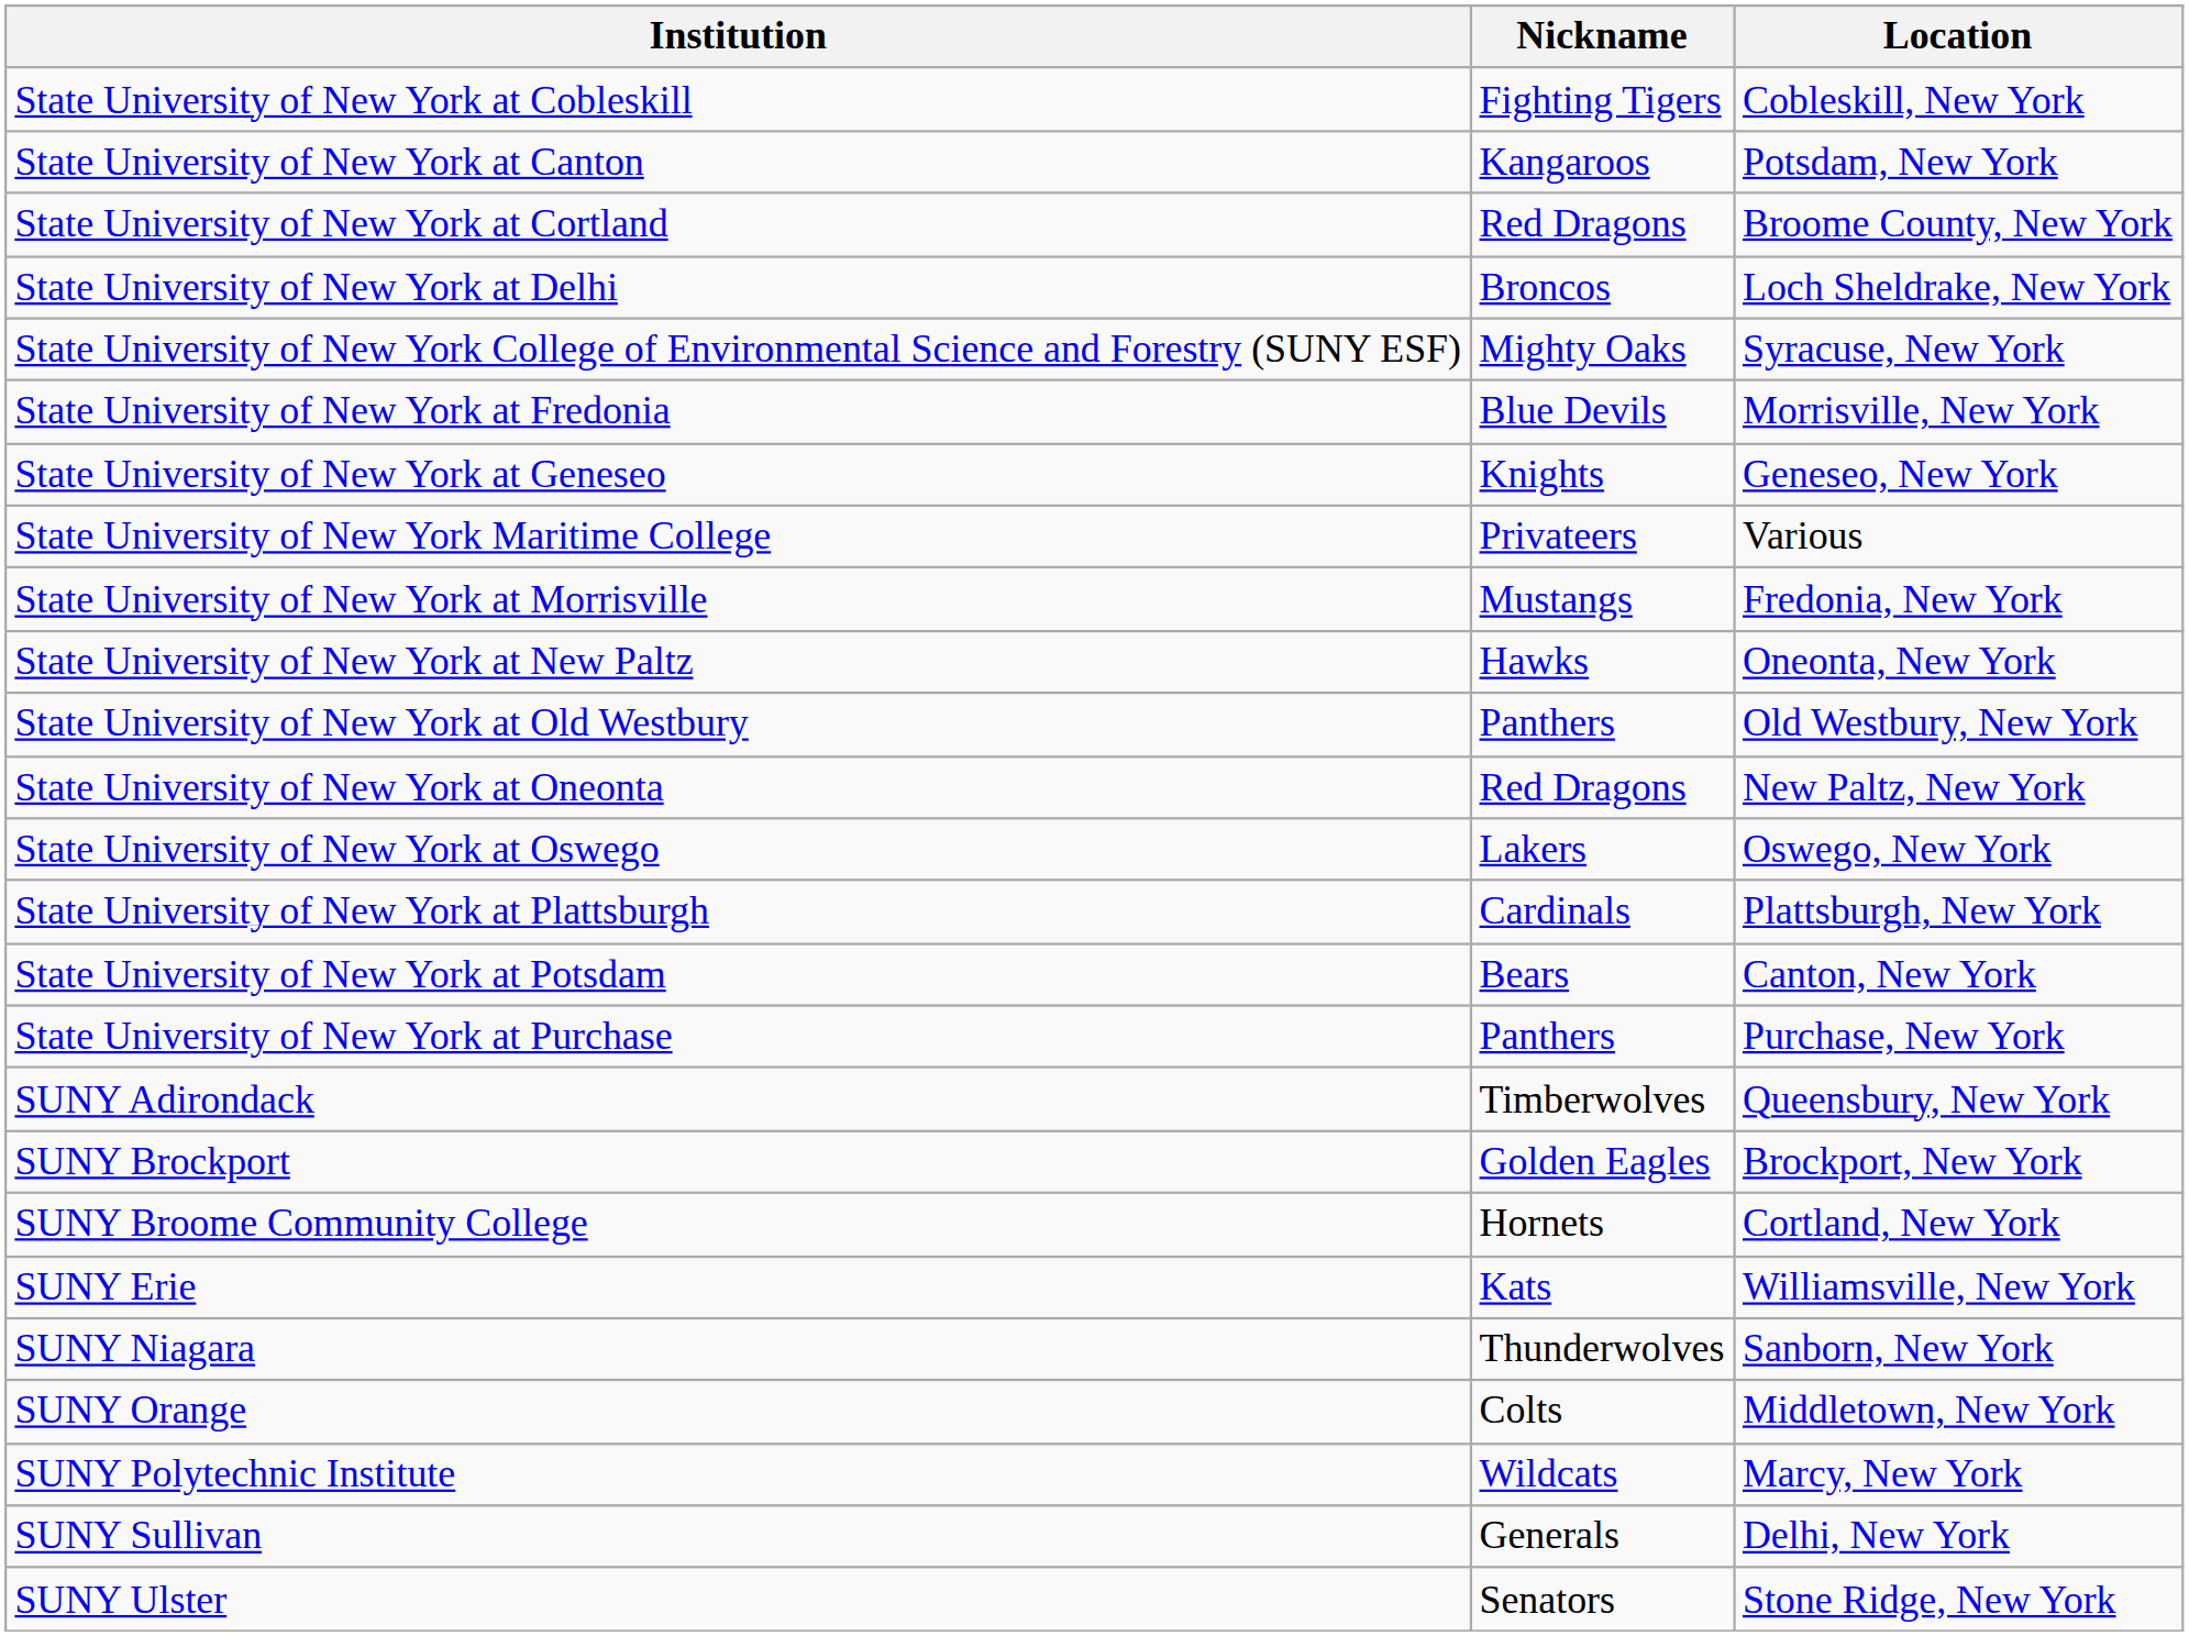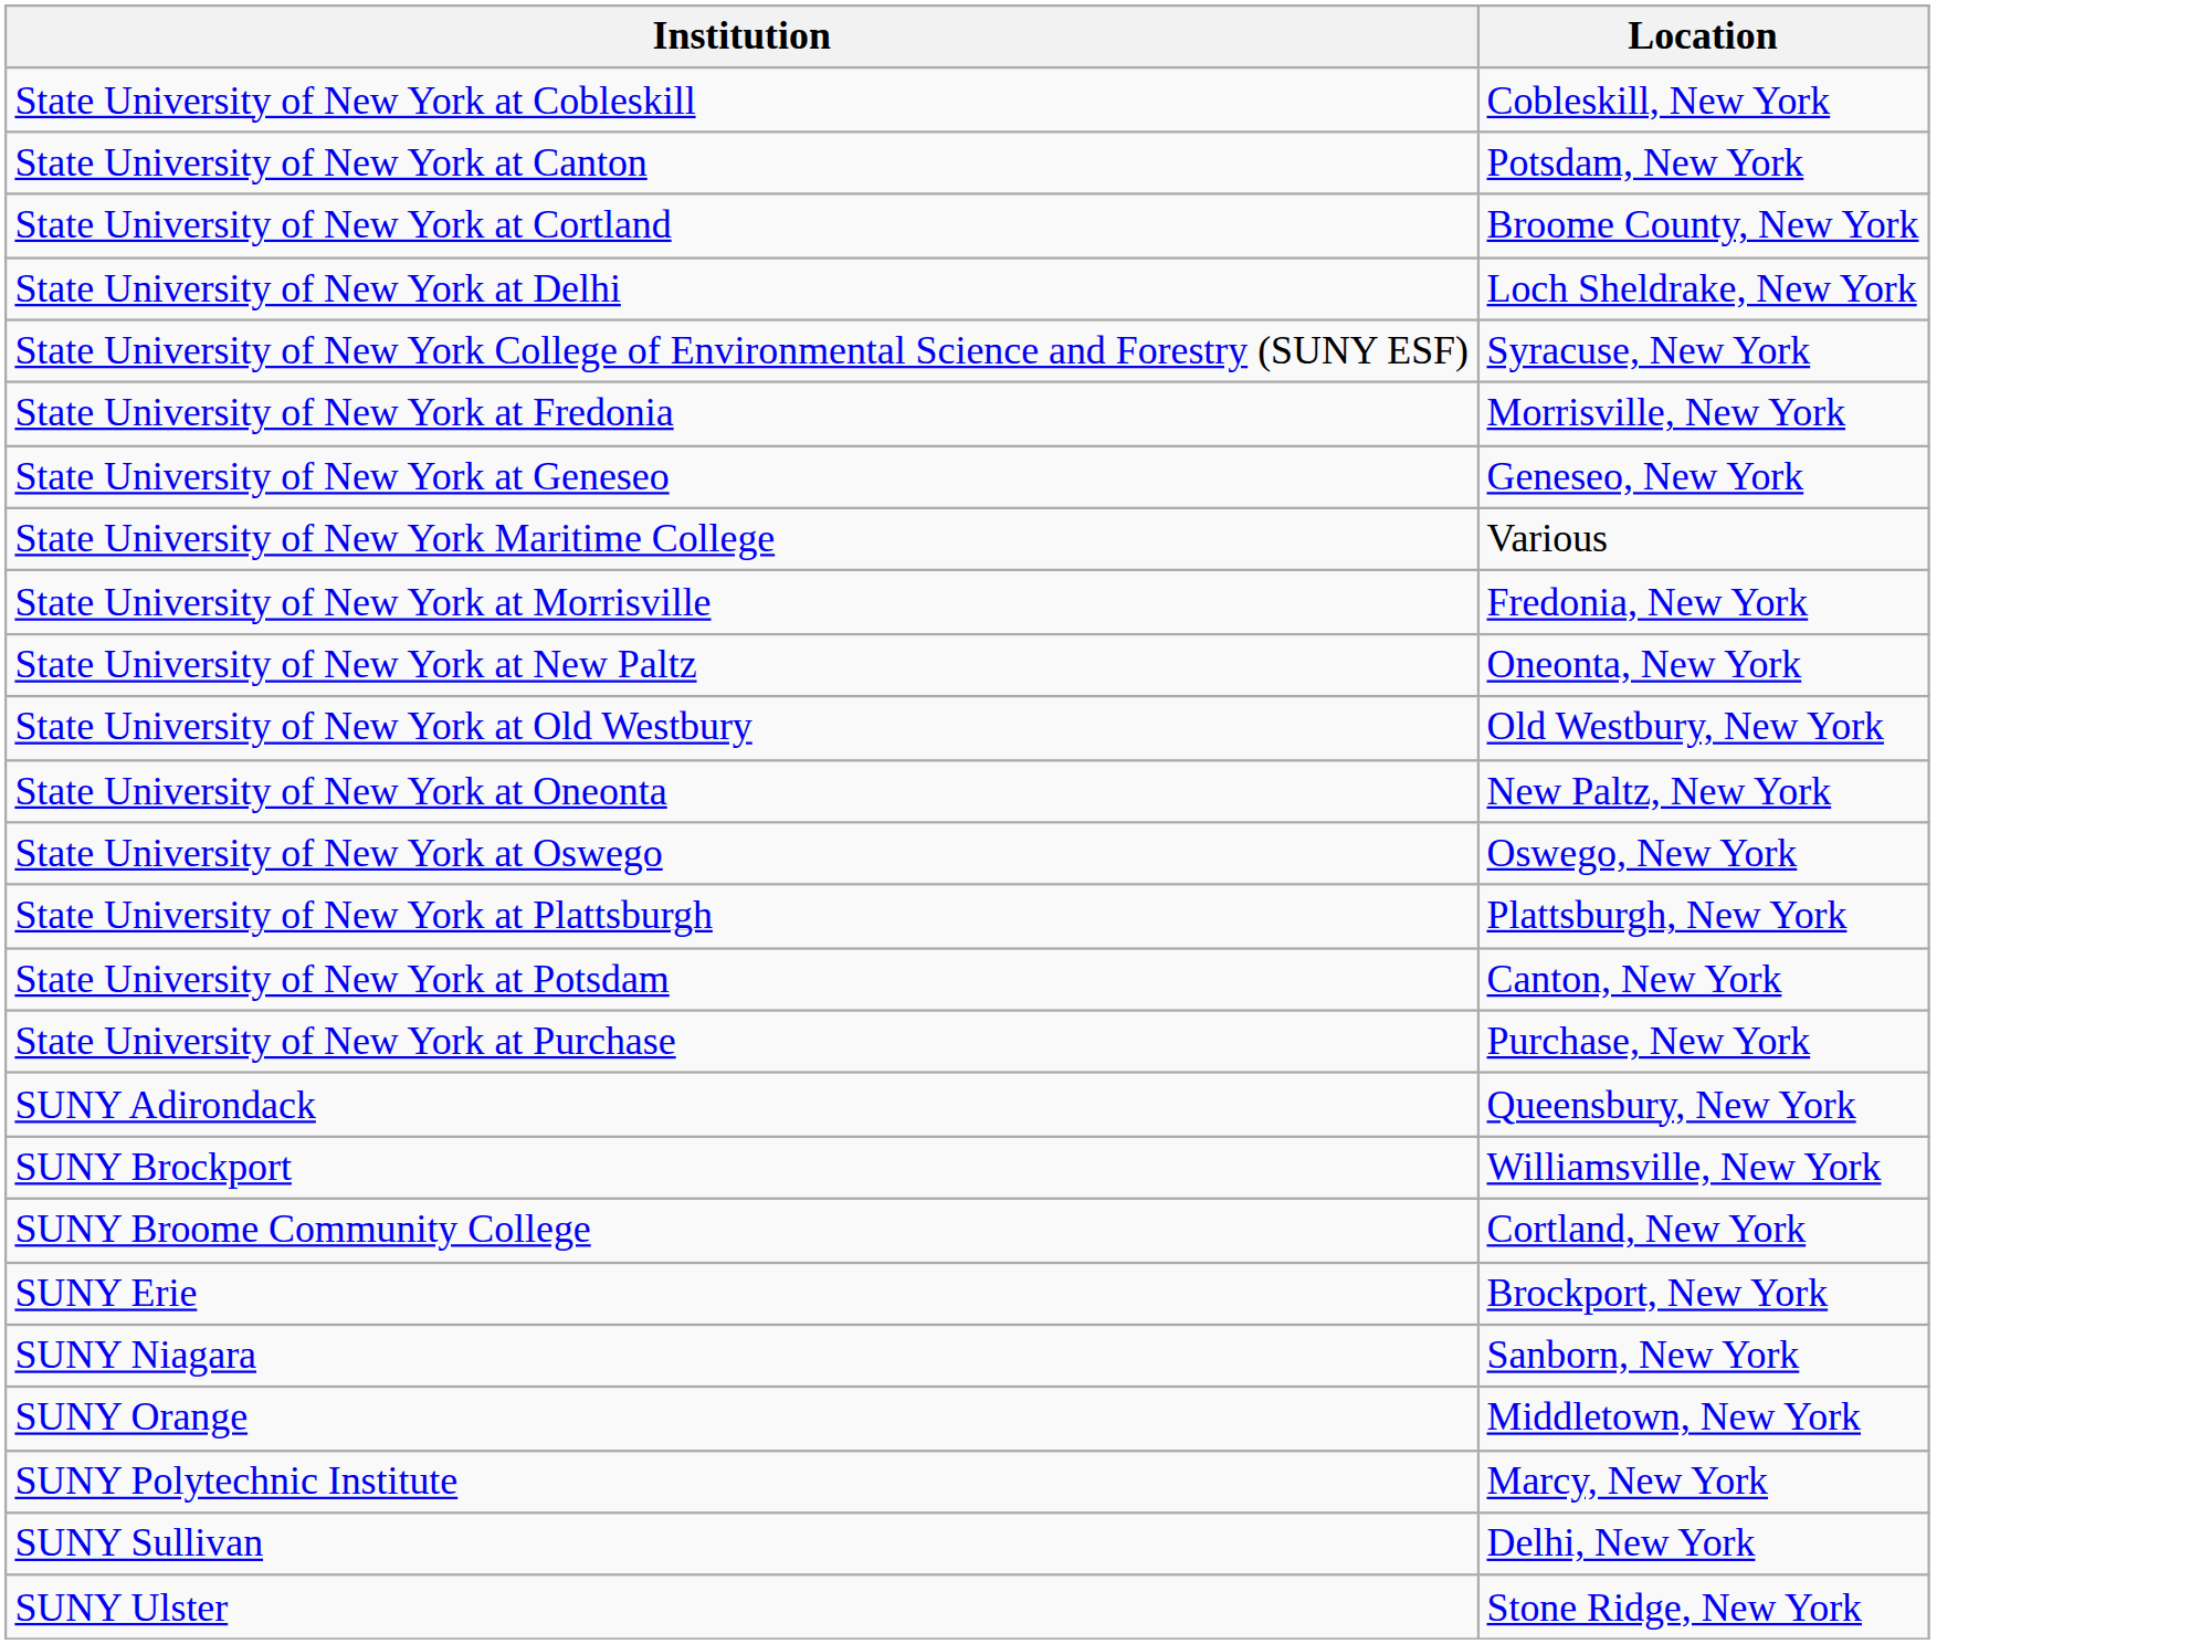 <table class="wikitable">
 <tr>
 <th>Institution</th>
-<th>Nickname</th>
 <th>Location</th>
 </tr>
 <tr>
 <td><a href='#'>State University of New York at Cobleskill</a></td>
-<td><a href='#'>Fighting Tigers</a></td>
 <td><a href='#'>Cobleskill, New York</a></td>
 </tr>
 <tr>
 <td><a href='#'>State University of New York at Canton</a></td>
-<td><a href='#'>Kangaroos</a></td>
 <td><a href='#'>Potsdam, New York</a></td>
 </tr>
 <tr>
 <td><a href='#'>State University of New York at Cortland</a></td>
-<td><a href='#'>Red Dragons</a></td>
 <td><a href='#'>Broome County, New York</a></td>
 </tr>
 <tr>
 <td><a href='#'>State University of New York at Delhi</a></td>
-<td><a href='#'>Broncos</a></td>
 <td><a href='#'>Loch Sheldrake, New York</a></td>
 </tr>
 <tr>
 <td><a href='#'>State University of New York College of Environmental Science and Forestry</a> (SUNY ESF)</td>
-<td><a href='#'>Mighty Oaks</a></td>
 <td><a href='#'>Syracuse, New York</a></td>
 </tr>
 <tr>
 <td><a href='#'>State University of New York at Fredonia</a></td>
-<td><a href='#'>Blue Devils</a></td>
 <td><a href='#'>Morrisville, New York</a></td>
 </tr>
 <tr>
 <td><a href='#'>State University of New York at Geneseo</a></td>
-<td><a href='#'>Knights</a></td>
 <td><a href='#'>Geneseo, New York</a></td>
 </tr>
 <tr>
 <td><a href='#'>State University of New York Maritime College</a></td>
-<td><a href='#'>Privateers</a></td>
 <td>Various</td>
 </tr>
 <tr>
 <td><a href='#'>State University of New York at Morrisville</a></td>
-<td><a href='#'>Mustangs</a></td>
 <td><a href='#'>Fredonia, New York</a></td>
 </tr>
 <tr>
 <td><a href='#'>State University of New York at New Paltz</a></td>
-<td><a href='#'>Hawks</a></td>
 <td><a href='#'>Oneonta, New York</a></td>
 </tr>
 <tr>
 <td><a href='#'>State University of New York at Old Westbury</a></td>
-<td><a href='#'>Panthers</a></td>
 <td><a href='#'>Old Westbury, New York</a></td>
 </tr>
 <tr>
 <td><a href='#'>State University of New York at Oneonta</a></td>
-<td><a href='#'>Red Dragons</a></td>
 <td><a href='#'>New Paltz, New York</a></td>
 </tr>
 <tr>
 <td><a href='#'>State University of New York at Oswego</a></td>
-<td><a href='#'>Lakers</a></td>
 <td><a href='#'>Oswego, New York</a></td>
 </tr>
 <tr>
 <td><a href='#'>State University of New York at Plattsburgh</a></td>
-<td><a href='#'>Cardinals</a></td>
 <td><a href='#'>Plattsburgh, New York</a></td>
 </tr>
 <tr>
 <td><a href='#'>State University of New York at Potsdam</a></td>
-<td><a href='#'>Bears</a></td>
 <td><a href='#'>Canton, New York</a></td>
 </tr>
 <tr>
 <td><a href='#'>State University of New York at Purchase</a></td>
-<td><a href='#'>Panthers</a></td>
 <td><a href='#'>Purchase, New York</a></td>
 </tr>
 <tr>
 <td><a href='#'>SUNY Adirondack</a></td>
-<td>Timberwolves</td>
 <td><a href='#'>Queensbury, New York</a></td>
 </tr>
 <tr>
 <td><a href='#'>SUNY Brockport</a></td>
-<td><a href='#'>Golden Eagles</a></td>
-<td><a href='#'>Brockport, New York</a></td>
+<td><a href='#'>Williamsville, New York</a></td>
 </tr>
 <tr>
 <td><a href='#'>SUNY Broome Community College</a></td>
-<td>Hornets</td>
 <td><a href='#'>Cortland, New York</a></td>
 </tr>
 <tr>
 <td><a href='#'>SUNY Erie</a></td>
-<td><a href='#'>Kats</a></td>
-<td><a href='#'>Williamsville, New York</a></td>
+<td><a href='#'>Brockport, New York</a></td>
 </tr>
 <tr>
 <td><a href='#'>SUNY Niagara</a></td>
-<td>Thunderwolves</td>
 <td><a href='#'>Sanborn, New York</a></td>
 </tr>
 <tr>
 <td><a href='#'>SUNY Orange</a></td>
-<td>Colts</td>
 <td><a href='#'>Middletown, New York</a></td>
 </tr>
 <tr>
 <td><a href='#'>SUNY Polytechnic Institute</a></td>
-<td><a href='#'>Wildcats</a></td>
 <td><a href='#'>Marcy, New York</a></td>
 </tr>
 <tr>
 <td><a href='#'>SUNY Sullivan</a></td>
-<td>Generals</td>
 <td><a href='#'>Delhi, New York</a></td>
 </tr>
 <tr>
 <td><a href='#'>SUNY Ulster</a></td>
-<td>Senators</td>
 <td><a href='#'>Stone Ridge, New York</a></td>
 </tr>
 </table>
